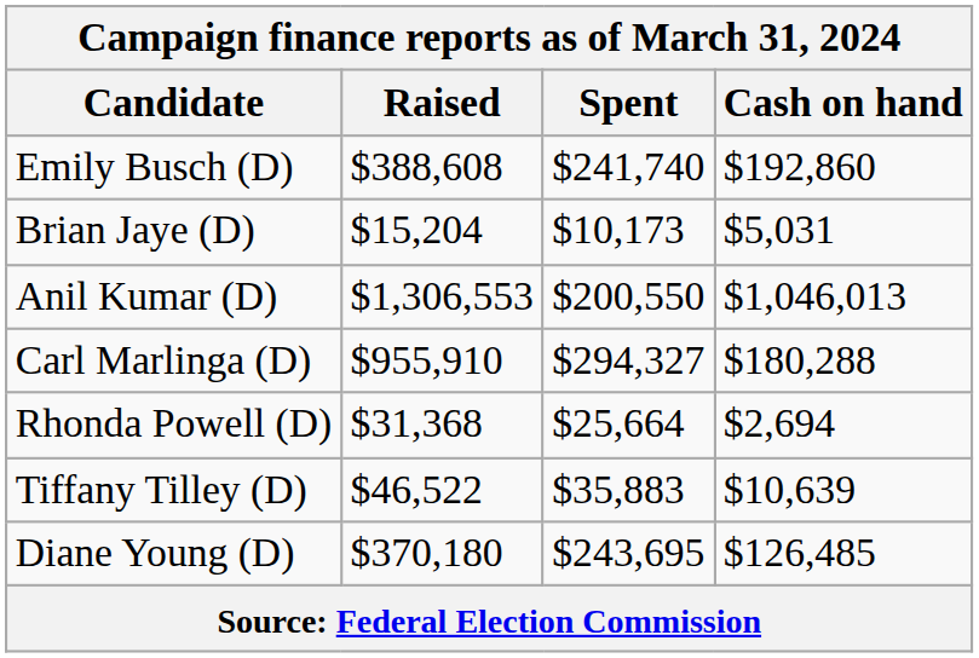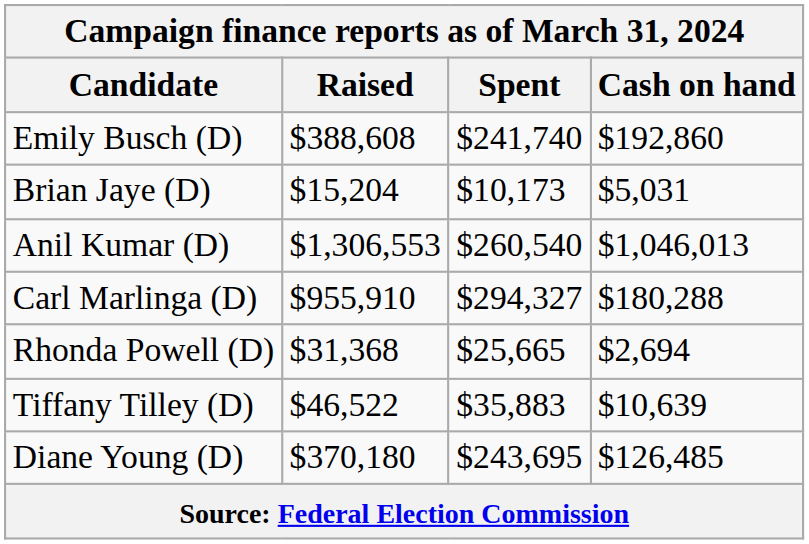 <table class="wikitable sortable">
 <tr>
 <th colspan=4>Campaign finance reports as of March 31, 2024</th>
 </tr>
 <tr style="text-align:center;">
 <th>Candidate</th>
 <th>Raised</th>
 <th>Spent</th>
 <th>Cash on hand</th>
 </tr>
 <tr>
 <td>Emily Busch (D)</td>
 <td>$388,608</td>
 <td>$241,740</td>
 <td>$192,860</td>
 </tr>
 <tr>
 <td>Brian Jaye (D)</td>
 <td>$15,204</td>
 <td>$10,173</td>
 <td>$5,031</td>
 </tr>
 <tr>
 <td>Anil Kumar (D)</td>
 <td>$1,306,553</td>
-<td>$200,550</td>
+<td>$260,540</td>
 <td>$1,046,013</td>
 </tr>
 <tr>
 <td>Carl Marlinga (D)</td>
 <td>$955,910</td>
 <td>$294,327</td>
 <td>$180,288</td>
 </tr>
 <tr>
 <td>Rhonda Powell (D)</td>
 <td>$31,368</td>
-<td>$25,664</td>
+<td>$25,665</td>
 <td>$2,694</td>
 </tr>
 <tr>
 <td>Tiffany Tilley (D)</td>
 <td>$46,522</td>
 <td>$35,883</td>
 <td>$10,639</td>
 </tr>
 <tr>
 <td>Diane Young (D)</td>
 <td>$370,180</td>
 <td>$243,695</td>
 <td>$126,485</td>
 </tr>
 <tr>
 <th colspan="4"><small>Source: <a href='#'>Federal Election Commission</a></small></th>
 </tr>
 </table>
